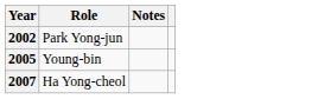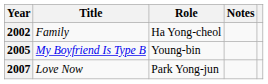 <table class="wikitable plainrowheaders sortable">
 <tr>
 <th scope="col">Year</th>
+<th scope="col">Title</th>
 <th scope="col">Role</th>
 <th scope="col" class="unsortable">Notes</th>
 <th scope="col" class="unsortable"></th>
 </tr>
 <tr>
 <th scope="row">2002</th>
-<td>Park Yong-jun</td>
+<td><em>Family</em></td>
+<td>Ha Yong-cheol</td>
 <td></td>
 <td></td>
 </tr>
 <tr>
 <th scope="row">2005</th>
+<td><em><a href='#'>My Boyfriend Is Type B</a></em></td>
 <td>Young-bin</td>
 <td></td>
 <td></td>
 </tr>
 <tr>
 <th scope="row">2007</th>
-<td>Ha Yong-cheol</td>
+<td><em>Love Now</em></td>
+<td>Park Yong-jun</td>
 <td></td>
 <td></td>
 </tr>
 </table>
